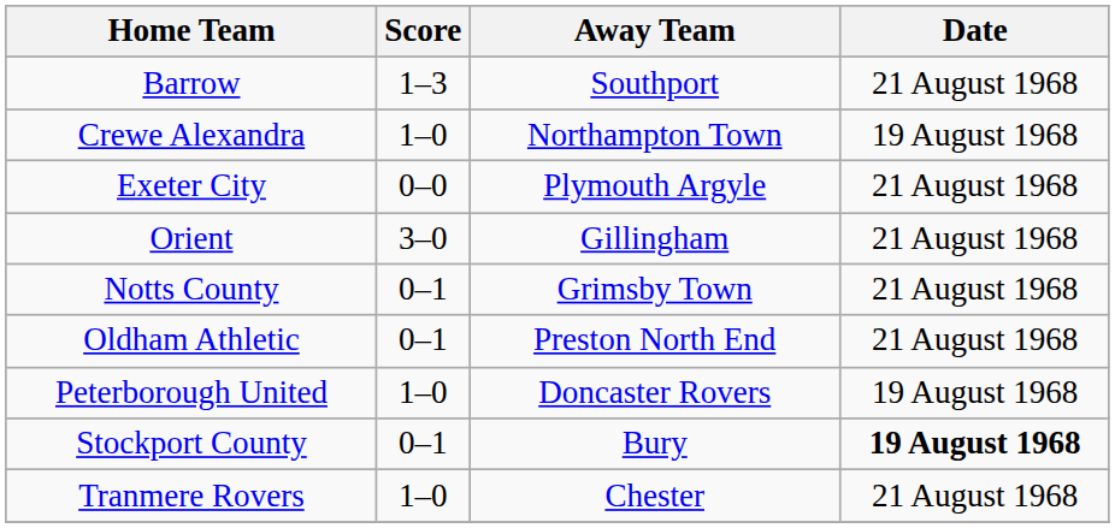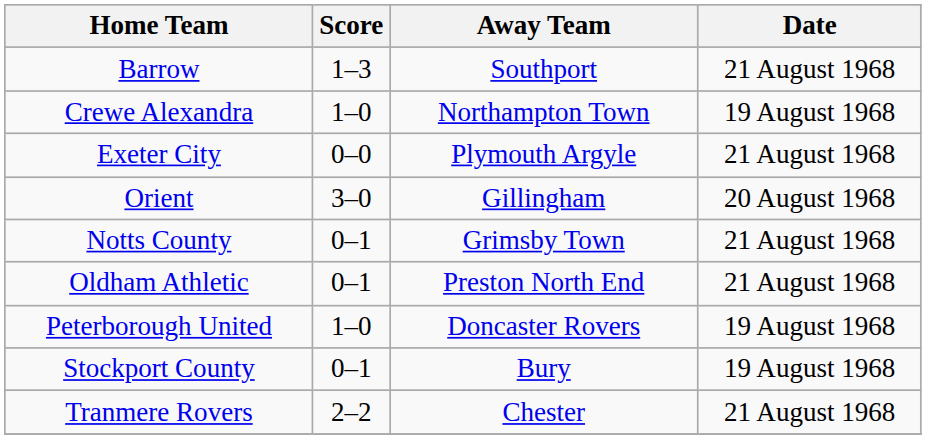 <table class="wikitable" style="text-align:center;">
 <tr>
 <th width=175>Home Team</th>
 <th width=20>Score</th>
 <th width=175>Away Team</th>
 <th width=125>Date</th>
 </tr>
 <tr>
 <td><a href='#'>Barrow</a></td>
 <td>1–3</td>
 <td><a href='#'>Southport</a></td>
 <td>21 August 1968</td>
 </tr>
 <tr>
 <td><a href='#'>Crewe Alexandra</a></td>
 <td>1–0</td>
 <td><a href='#'>Northampton Town</a></td>
 <td>19 August 1968</td>
 </tr>
 <tr>
 <td><a href='#'>Exeter City</a></td>
 <td>0–0</td>
 <td><a href='#'>Plymouth Argyle</a></td>
 <td>21 August 1968</td>
 </tr>
 <tr>
 <td><a href='#'>Orient</a></td>
 <td>3–0</td>
 <td><a href='#'>Gillingham</a></td>
-<td>21 August 1968</td>
+<td>20 August 1968</td>
 </tr>
 <tr>
 <td><a href='#'>Notts County</a></td>
 <td>0–1</td>
 <td><a href='#'>Grimsby Town</a></td>
 <td>21 August 1968</td>
 </tr>
 <tr>
 <td><a href='#'>Oldham Athletic</a></td>
 <td>0–1</td>
 <td><a href='#'>Preston North End</a></td>
 <td>21 August 1968</td>
 </tr>
 <tr>
 <td><a href='#'>Peterborough United</a></td>
 <td>1–0</td>
 <td><a href='#'>Doncaster Rovers</a></td>
 <td>19 August 1968</td>
 </tr>
 <tr>
 <td><a href='#'>Stockport County</a></td>
 <td>0–1</td>
 <td><a href='#'>Bury</a></td>
-<td><strong>19 August 1968</strong></td>
+<td>19 August 1968</td>
 </tr>
 <tr>
 <td><a href='#'>Tranmere Rovers</a></td>
-<td>1–0</td>
+<td>2–2</td>
 <td><a href='#'>Chester</a></td>
 <td>21 August 1968</td>
 </tr>
 <tr>
 </tr>
 </table>
